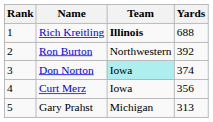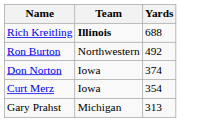 <table class="wikitable" style="font-size: 90%">
 <tr>
-<th>Rank</th>
 <th>Name</th>
 <th>Team</th>
 <th>Yards</th>
 </tr>
 <tr>
-<td>1</td>
 <td><a href='#'>Rich Kreitling</a></td>
 <td><strong>Illinois</strong></td>
 <td>688</td>
 </tr>
 <tr>
-<td>2</td>
 <td><a href='#'>Ron Burton</a></td>
 <td>Northwestern</td>
-<td>392</td>
+<td>492</td>
 </tr>
 <tr>
-<td>3</td>
 <td><a href='#'>Don Norton</a></td>
-<td style="background: paleturquoise;">Iowa</td>
+<td>Iowa</td>
 <td>374</td>
 </tr>
 <tr>
-<td>4</td>
 <td><a href='#'>Curt Merz</a></td>
 <td>Iowa</td>
-<td>356</td>
+<td>354</td>
 </tr>
 <tr>
-<td>5</td>
 <td>Gary Prahst</td>
 <td>Michigan</td>
 <td>313</td>
 </tr>
 </table>
